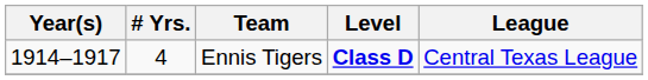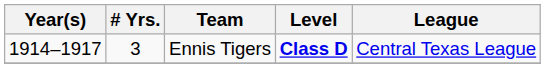 <table class="wikitable" style="text-align:center; font-size: 95%;">
 <tr>
 <th>Year(s)</th>
 <th># Yrs.</th>
 <th>Team</th>
 <th>Level</th>
 <th>League</th>
 </tr>
 <tr>
 <td>1914–1917</td>
-<td>4</td>
+<td>3</td>
 <td>Ennis Tigers</td>
 <td><strong><a href='#'>Class D</a></strong></td>
 <td><a href='#'>Central Texas League</a></td>
 </tr>
 <tr>
 </tr>
 </table>
